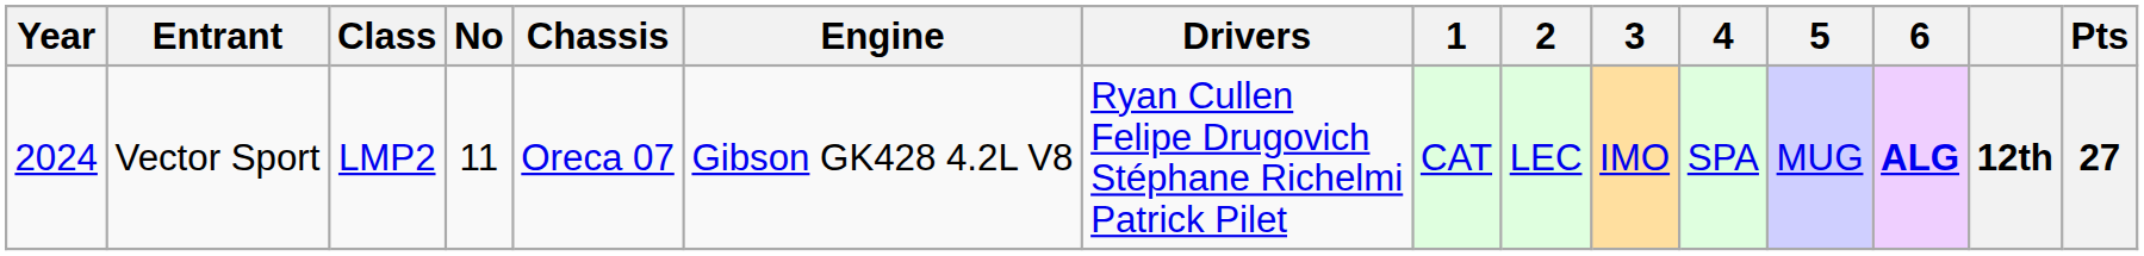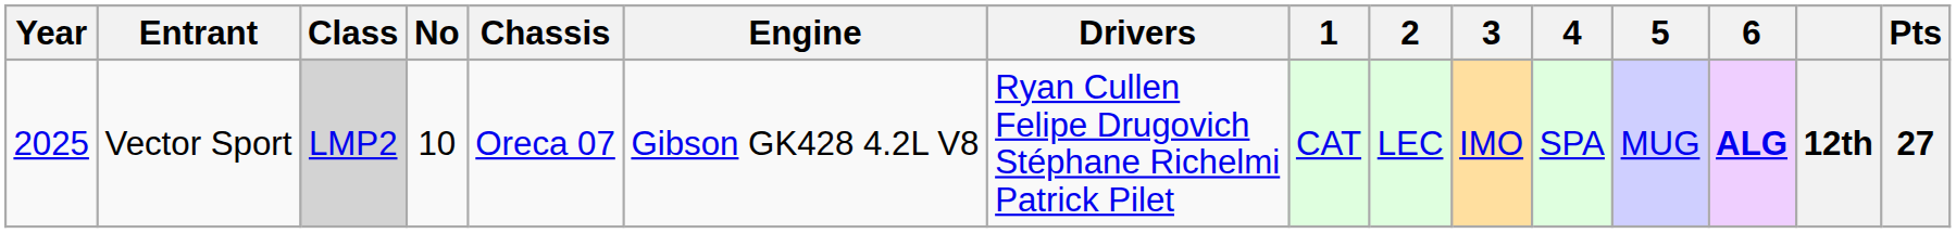 <table class="wikitable" style="font-size: 90%; text-align:center">
 <tr>
 <th>Year</th>
 <th>Entrant</th>
 <th>Class</th>
 <th>No</th>
 <th>Chassis</th>
 <th>Engine</th>
 <th>Drivers</th>
 <th>1</th>
 <th>2</th>
 <th>3</th>
 <th>4</th>
 <th>5</th>
 <th>6</th>
 <th></th>
 <th>Pts</th>
 </tr>
 <tr>
-<td><a href='#'>2024</a></td>
+<td><a href='#'>2025</a></td>
 <td> Vector Sport</td>
-<td><a href='#'>LMP2</a></td>
-<td>11</td>
+<td style="background: lightgrey;"><a href='#'>LMP2</a></td>
+<td>10</td>
 <td><a href='#'>Oreca 07</a></td>
 <td><a href='#'>Gibson</a> GK428 4.2L V8</td>
 <td align="left"> <a href='#'>Ryan Cullen</a><br> <a href='#'>Felipe Drugovich</a><br> <a href='#'>Stéphane Richelmi</a><br> <a href='#'>Patrick Pilet</a></td>
 <td style="background:#DFFFDF;"><a href='#'>CAT</a><br></td>
 <td style="background:#DFFFDF;"><a href='#'>LEC</a><br></td>
 <td style="background:#FFDF9F;"><a href='#'>IMO</a><br></td>
 <td style="background:#DFFFDF;"><a href='#'>SPA</a><br></td>
 <td style="background:#CFCFFF;"><a href='#'>MUG</a><br></td>
 <td style="background:#EFCFFF;"><strong><a href='#'>ALG</a><br></strong></td>
 <th>12th</th>
 <th>27</th>
 </tr>
 </table>
